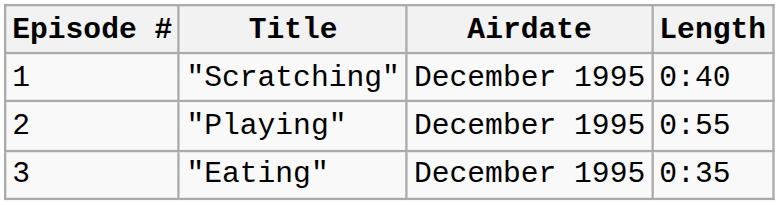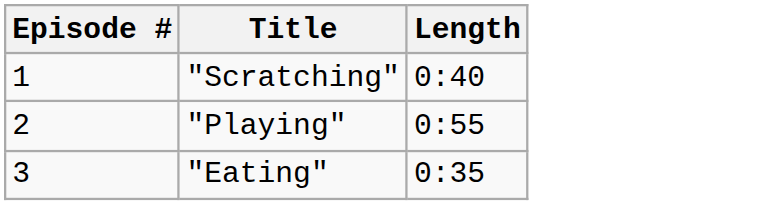 <table class="wikitable">
 <tr>
 <th>Episode #</th>
 <th>Title</th>
-<th>Airdate</th>
 <th>Length</th>
 </tr>
 <tr>
 <td>1</td>
 <td>"Scratching"</td>
-<td>December 1995</td>
 <td>0:40</td>
 </tr>
 <tr>
 <td>2</td>
 <td>"Playing"</td>
-<td>December 1995</td>
 <td>0:55</td>
 </tr>
 <tr>
 <td>3</td>
 <td>"Eating"</td>
-<td>December 1995</td>
 <td>0:35</td>
 </tr>
 </table>
